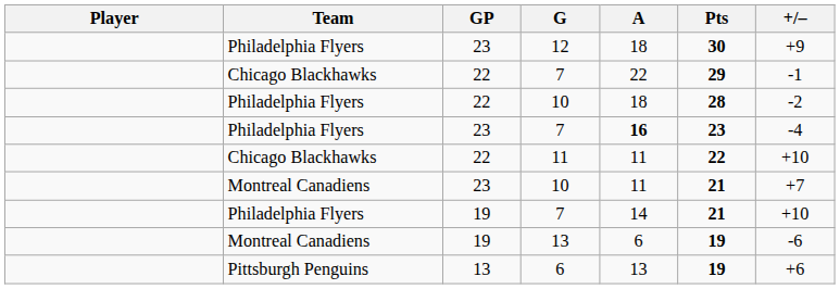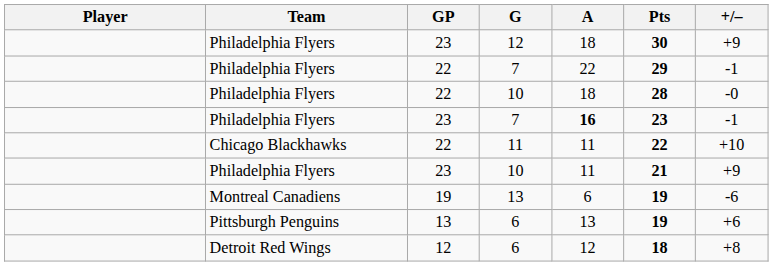 <table style="padding:3px; border-spacing:0; text-align:center;" class="wikitable sortable">
 <tr>
 <th style="width:12em">Player</th>
 <th style="width:12em">Team</th>
 <th style="width:4em">GP</th>
 <th style="width:4em">G</th>
 <th style="width:4em">A</th>
 <th style="width:4em">Pts</th>
 <th style="width:4em">+/–</th>
 </tr>
 <tr>
 <td align=left></td>
 <td align=left>Philadelphia Flyers</td>
 <td>23</td>
 <td>12</td>
 <td>18</td>
 <td><strong>30</strong></td>
 <td>+9</td>
 </tr>
 <tr>
 <td align=left></td>
-<td align=left>Chicago Blackhawks</td>
+<td align=left>Philadelphia Flyers</td>
 <td>22</td>
 <td>7</td>
 <td>22</td>
 <td><strong>29</strong></td>
 <td>-1</td>
 </tr>
 <tr>
 <td align=left></td>
 <td align=left>Philadelphia Flyers</td>
 <td>22</td>
 <td>10</td>
 <td>18</td>
 <td><strong>28</strong></td>
-<td>-2</td>
+<td>-0</td>
 </tr>
 <tr>
 <td align=left></td>
 <td align=left>Philadelphia Flyers</td>
 <td>23</td>
 <td>7</td>
 <td><strong>16</strong></td>
 <td><strong>23</strong></td>
-<td>-4</td>
+<td>-1</td>
 </tr>
 <tr>
 <td align=left></td>
 <td align=left>Chicago Blackhawks</td>
 <td>22</td>
 <td>11</td>
 <td>11</td>
 <td><strong>22</strong></td>
 <td>+10</td>
 </tr>
 <tr>
 <td align=left></td>
-<td align=left>Montreal Canadiens</td>
+<td align=left>Philadelphia Flyers</td>
 <td>23</td>
 <td>10</td>
 <td>11</td>
 <td><strong>21</strong></td>
-<td>+7</td>
-</tr>
-<tr>
-<td align=left></td>
-<td align=left>Philadelphia Flyers</td>
-<td>19</td>
-<td>7</td>
-<td>14</td>
-<td><strong>21</strong></td>
-<td>+10</td>
+<td>+9</td>
 </tr>
 <tr>
 <td align=left></td>
 <td align=left>Montreal Canadiens</td>
 <td>19</td>
 <td>13</td>
 <td>6</td>
 <td><strong>19</strong></td>
 <td>-6</td>
 </tr>
 <tr>
 <td align=left></td>
 <td align=left>Pittsburgh Penguins</td>
 <td>13</td>
 <td>6</td>
 <td>13</td>
 <td><strong>19</strong></td>
 <td>+6</td>
 </tr>
+<tr>
+<td align=left></td>
+<td align=left>Detroit Red Wings</td>
+<td>12</td>
+<td>6</td>
+<td>12</td>
+<td><strong>18</strong></td>
+<td>+8</td>
+</tr>
 </table>
